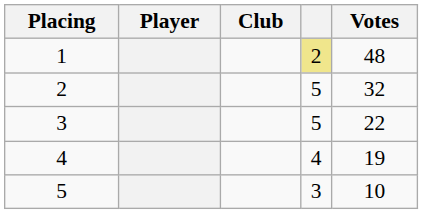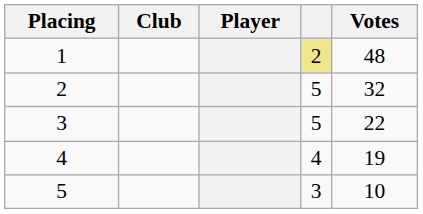 <table class="wikitable plainrowheaders sortable" style="text-align:center; width:35%">
 <tr>
 <th class=unsortable>Placing</th>
+<th>Club</th>
 <th>Player</th>
-<th>Club</th>
 <th></th>
 <th>Votes</th>
 </tr>
 <tr>
 <td>1</td>
+<td align=left></td>
 <th scope=row></th>
-<td align=left></td>
 <td style="background: khaki;">2</td>
 <td>48</td>
 </tr>
 <tr>
 <td>2</td>
+<td align=left></td>
 <th scope=row></th>
-<td align=left></td>
 <td>5</td>
 <td>32</td>
 </tr>
 <tr>
 <td>3</td>
+<td align=left></td>
 <th scope=row></th>
-<td align=left></td>
 <td>5</td>
 <td>22</td>
 </tr>
 <tr>
 <td>4</td>
+<td align=left></td>
 <th scope=row></th>
-<td align=left></td>
 <td>4</td>
 <td>19</td>
 </tr>
 <tr>
 <td>5</td>
+<td align=left></td>
 <th scope=row></th>
-<td align=left></td>
 <td>3</td>
 <td>10</td>
 </tr>
 </table>
